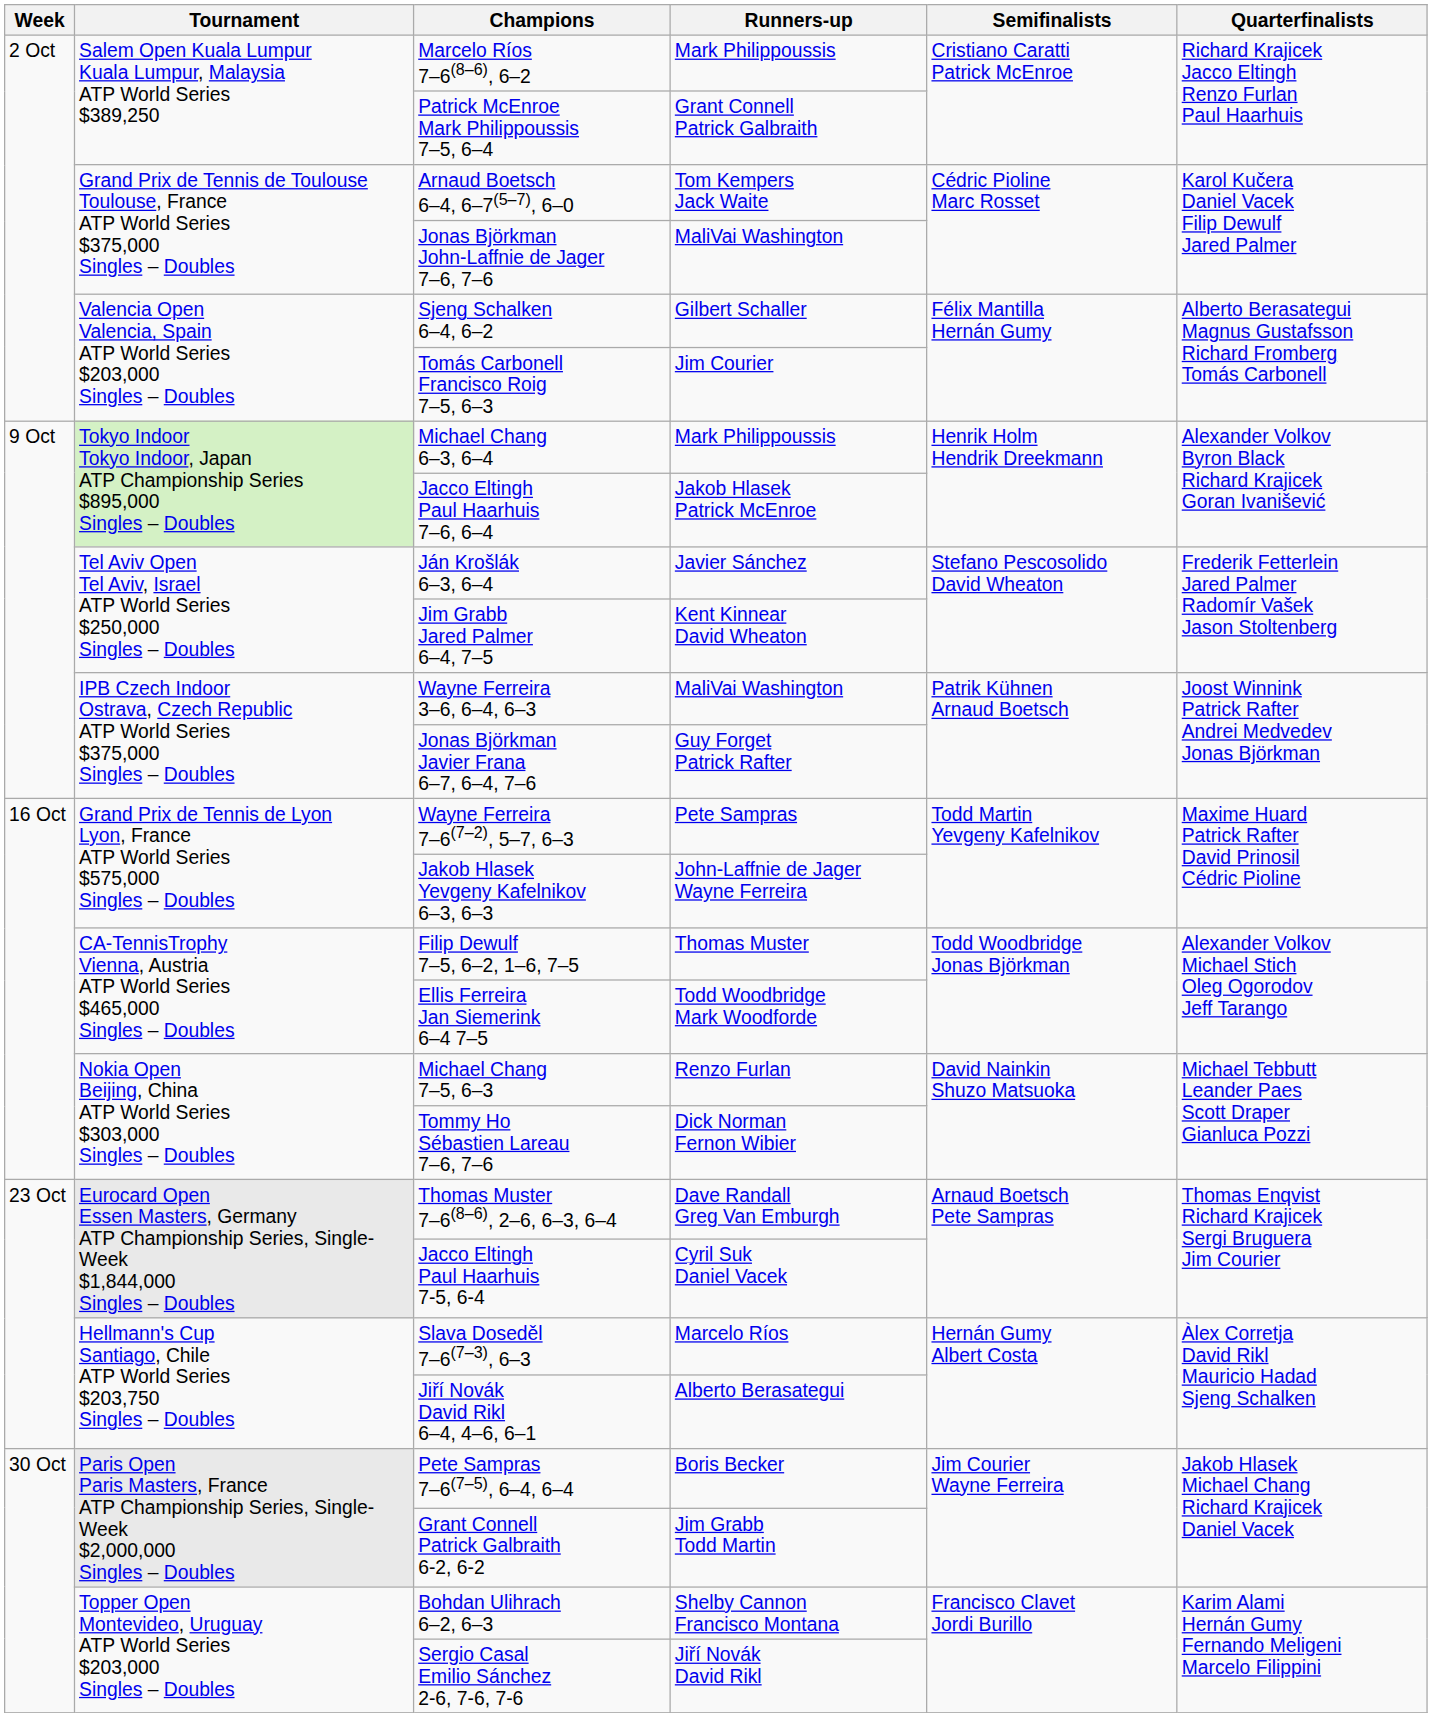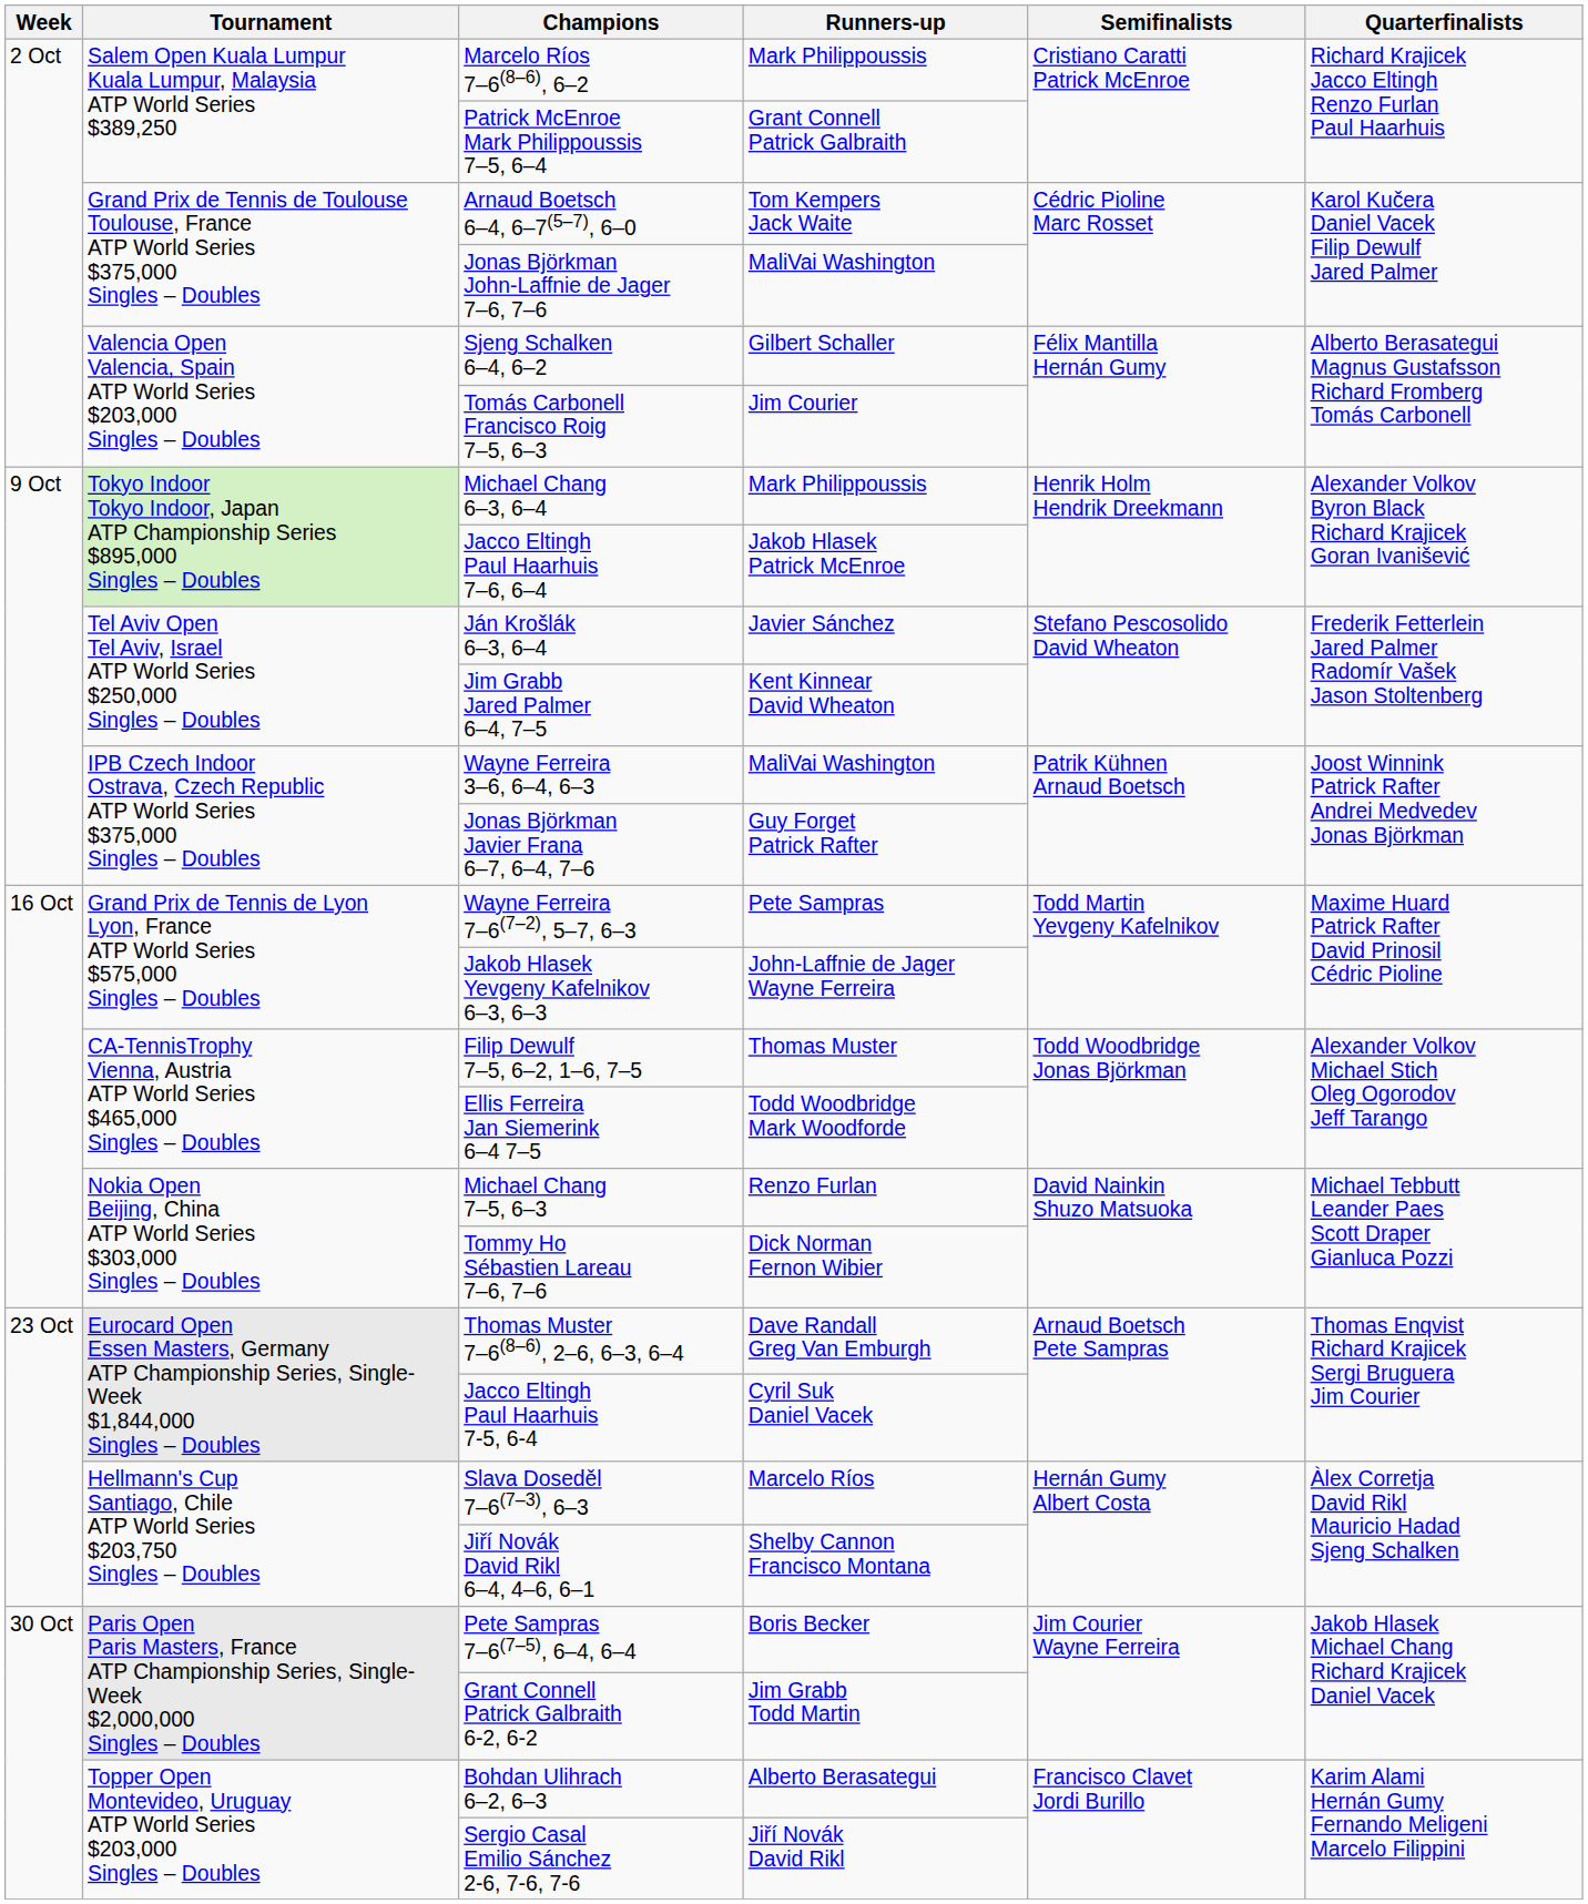 <table class=wikitable style=font-size:95%>
 <tr>
 <th style="width:48px;">Week</th>
 <th style="width:260px;">Tournament</th>
 <th style="width:195px;">Champions</th>
 <th style="width:195px;">Runners-up</th>
 <th style="width:190px;">Semifinalists</th>
 <th style="width:190px;">Quarterfinalists</th>
 </tr>
 <tr valign=top>
 <td rowspan=6>2 Oct</td>
 <td rowspan=2><a href='#'>Salem Open Kuala Lumpur</a> <br> <a href='#'>Kuala Lumpur</a>, <a href='#'>Malaysia</a><br>ATP World Series<br>$389,250</td>
 <td> <a href='#'>Marcelo Ríos</a><br> 7–6<sup>(8–6)</sup>, 6–2</td>
 <td> <a href='#'>Mark Philippoussis</a></td>
 <td rowspan=2> <a href='#'>Cristiano Caratti</a><br> <a href='#'>Patrick McEnroe</a></td>
 <td rowspan=2> <a href='#'>Richard Krajicek</a><br> <a href='#'>Jacco Eltingh</a><br> <a href='#'>Renzo Furlan</a><br> <a href='#'>Paul Haarhuis</a></td>
 </tr>
 <tr valign=top>
 <td> <a href='#'>Patrick McEnroe</a> <br>  <a href='#'>Mark Philippoussis</a><br> 7–5, 6–4</td>
 <td> <a href='#'>Grant Connell</a> <br>  <a href='#'>Patrick Galbraith</a></td>
 </tr>
 <tr valign=top>
 <td rowspan=2><a href='#'>Grand Prix de Tennis de Toulouse</a> <br> <a href='#'>Toulouse</a>, France<br>ATP World Series<br>$375,000<br><a href='#'>Singles</a> – <a href='#'>Doubles</a></td>
 <td> <a href='#'>Arnaud Boetsch</a><br> 6–4, 6–7<sup>(5–7)</sup>, 6–0</td>
 <td> <a href='#'>Tom Kempers</a> <br>  <a href='#'>Jack Waite</a></td>
 <td rowspan=2> <a href='#'>Cédric Pioline</a><br> <a href='#'>Marc Rosset</a></td>
 <td rowspan=2> <a href='#'>Karol Kučera</a><br> <a href='#'>Daniel Vacek</a><br> <a href='#'>Filip Dewulf</a><br> <a href='#'>Jared Palmer</a></td>
 </tr>
 <tr valign=top>
 <td> <a href='#'>Jonas Björkman</a> <br>  <a href='#'>John-Laffnie de Jager</a><br> 7–6, 7–6</td>
 <td> <a href='#'>MaliVai Washington</a></td>
 </tr>
 <tr valign=top>
 <td rowspan=2><a href='#'>Valencia Open</a> <br> <a href='#'>Valencia, Spain</a><br>ATP World Series<br>$203,000<br><a href='#'>Singles</a> – <a href='#'>Doubles</a></td>
 <td> <a href='#'>Sjeng Schalken</a><br> 6–4, 6–2</td>
 <td> <a href='#'>Gilbert Schaller</a></td>
 <td rowspan=2> <a href='#'>Félix Mantilla</a><br> <a href='#'>Hernán Gumy</a></td>
 <td rowspan=2> <a href='#'>Alberto Berasategui</a><br> <a href='#'>Magnus Gustafsson</a><br> <a href='#'>Richard Fromberg</a><br> <a href='#'>Tomás Carbonell</a></td>
 </tr>
 <tr valign=top>
 <td> <a href='#'>Tomás Carbonell</a> <br>  <a href='#'>Francisco Roig</a><br> 7–5, 6–3</td>
 <td> <a href='#'>Jim Courier</a></td>
 </tr>
 <tr valign=top>
 <td rowspan=6>9 Oct</td>
 <td bgcolor=#D4F1C5 rowspan=2><a href='#'>Tokyo Indoor</a> <br> <a href='#'>Tokyo Indoor</a>, Japan<br>ATP Championship Series<br>$895,000 <br> <a href='#'>Singles</a> – <a href='#'>Doubles</a></td>
 <td> <a href='#'>Michael Chang</a><br> 6–3, 6–4</td>
 <td> <a href='#'>Mark Philippoussis</a></td>
 <td rowspan=2> <a href='#'>Henrik Holm</a><br> <a href='#'>Hendrik Dreekmann</a></td>
 <td rowspan=2> <a href='#'>Alexander Volkov</a><br> <a href='#'>Byron Black</a><br> <a href='#'>Richard Krajicek</a><br> <a href='#'>Goran Ivanišević</a></td>
 </tr>
 <tr valign=top>
 <td> <a href='#'>Jacco Eltingh</a> <br>  <a href='#'>Paul Haarhuis</a><br> 7–6, 6–4</td>
 <td> <a href='#'>Jakob Hlasek</a> <br>  <a href='#'>Patrick McEnroe</a></td>
 </tr>
 <tr valign=top>
 <td rowspan=2><a href='#'>Tel Aviv Open</a> <br> <a href='#'>Tel Aviv</a>, <a href='#'>Israel</a><br>ATP World Series<br>$250,000<br><a href='#'>Singles</a> – <a href='#'>Doubles</a></td>
 <td> <a href='#'>Ján Krošlák</a><br> 6–3, 6–4</td>
 <td> <a href='#'>Javier Sánchez</a></td>
 <td rowspan=2> <a href='#'>Stefano Pescosolido</a><br> <a href='#'>David Wheaton</a></td>
 <td rowspan=2> <a href='#'>Frederik Fetterlein</a><br> <a href='#'>Jared Palmer</a><br> <a href='#'>Radomír Vašek</a><br> <a href='#'>Jason Stoltenberg</a></td>
 </tr>
 <tr valign=top>
 <td> <a href='#'>Jim Grabb</a> <br>  <a href='#'>Jared Palmer</a><br> 6–4, 7–5</td>
 <td> <a href='#'>Kent Kinnear</a> <br>  <a href='#'>David Wheaton</a></td>
 </tr>
 <tr valign=top>
 <td rowspan=2><a href='#'>IPB Czech Indoor</a> <br> <a href='#'>Ostrava</a>, <a href='#'>Czech Republic</a><br>ATP World Series<br>$375,000<br><a href='#'>Singles</a> – <a href='#'>Doubles</a></td>
 <td> <a href='#'>Wayne Ferreira</a><br> 3–6, 6–4, 6–3</td>
 <td> <a href='#'>MaliVai Washington</a></td>
 <td rowspan=2> <a href='#'>Patrik Kühnen</a><br> <a href='#'>Arnaud Boetsch</a></td>
 <td rowspan=2> <a href='#'>Joost Winnink</a><br> <a href='#'>Patrick Rafter</a><br> <a href='#'>Andrei Medvedev</a><br> <a href='#'>Jonas Björkman</a></td>
 </tr>
 <tr valign=top>
 <td> <a href='#'>Jonas Björkman</a> <br>  <a href='#'>Javier Frana</a><br> 6–7, 6–4, 7–6</td>
 <td> <a href='#'>Guy Forget</a> <br>  <a href='#'>Patrick Rafter</a></td>
 </tr>
 <tr valign=top>
 <td rowspan=6>16 Oct</td>
 <td rowspan=2><a href='#'>Grand Prix de Tennis de Lyon</a> <br> <a href='#'>Lyon</a>, France<br>ATP World Series<br>$575,000<br><a href='#'>Singles</a> – <a href='#'>Doubles</a></td>
 <td> <a href='#'>Wayne Ferreira</a><br> 7–6<sup>(7–2)</sup>, 5–7, 6–3</td>
 <td> <a href='#'>Pete Sampras</a></td>
 <td rowspan=2> <a href='#'>Todd Martin</a><br> <a href='#'>Yevgeny Kafelnikov</a></td>
 <td rowspan=2> <a href='#'>Maxime Huard</a><br> <a href='#'>Patrick Rafter</a><br> <a href='#'>David Prinosil</a><br> <a href='#'>Cédric Pioline</a></td>
 </tr>
 <tr valign=top>
 <td> <a href='#'>Jakob Hlasek</a> <br>  <a href='#'>Yevgeny Kafelnikov</a><br> 6–3, 6–3</td>
 <td> <a href='#'>John-Laffnie de Jager</a> <br>  <a href='#'>Wayne Ferreira</a></td>
 </tr>
 <tr valign=top>
 <td rowspan=2><a href='#'>CA-TennisTrophy</a> <br> <a href='#'>Vienna</a>, Austria<br>ATP World Series<br>$465,000<br><a href='#'>Singles</a> – <a href='#'>Doubles</a></td>
 <td> <a href='#'>Filip Dewulf</a><br> 7–5, 6–2, 1–6, 7–5</td>
 <td> <a href='#'>Thomas Muster</a></td>
 <td rowspan=2> <a href='#'>Todd Woodbridge</a><br> <a href='#'>Jonas Björkman</a></td>
 <td rowspan=2> <a href='#'>Alexander Volkov</a><br> <a href='#'>Michael Stich</a><br> <a href='#'>Oleg Ogorodov</a><br> <a href='#'>Jeff Tarango</a></td>
 </tr>
 <tr valign=top>
 <td> <a href='#'>Ellis Ferreira</a> <br>  <a href='#'>Jan Siemerink</a><br> 6–4 7–5</td>
 <td> <a href='#'>Todd Woodbridge</a> <br>  <a href='#'>Mark Woodforde</a></td>
 </tr>
 <tr valign=top>
 <td rowspan=2><a href='#'>Nokia Open</a> <br> <a href='#'>Beijing</a>, China<br>ATP World Series<br>$303,000<br><a href='#'>Singles</a> – <a href='#'>Doubles</a></td>
 <td> <a href='#'>Michael Chang</a><br> 7–5, 6–3</td>
 <td> <a href='#'>Renzo Furlan</a></td>
 <td rowspan=2> <a href='#'>David Nainkin</a><br> <a href='#'>Shuzo Matsuoka</a></td>
 <td rowspan=2> <a href='#'>Michael Tebbutt</a><br> <a href='#'>Leander Paes</a><br> <a href='#'>Scott Draper</a><br> <a href='#'>Gianluca Pozzi</a></td>
 </tr>
 <tr valign=top>
 <td> <a href='#'>Tommy Ho</a> <br>  <a href='#'>Sébastien Lareau</a><br> 7–6, 7–6</td>
 <td> <a href='#'>Dick Norman</a> <br>  <a href='#'>Fernon Wibier</a></td>
 </tr>
 <tr valign=top>
 <td rowspan=4>23 Oct</td>
 <td bgcolor=#E9E9E9 rowspan=2><a href='#'>Eurocard Open</a> <br> <a href='#'>Essen Masters</a>, Germany<br>ATP Championship Series, Single-Week<br>$1,844,000<br><a href='#'>Singles</a> – <a href='#'>Doubles</a></td>
 <td> <a href='#'>Thomas Muster</a><br> 7–6<sup>(8–6)</sup>, 2–6, 6–3, 6–4</td>
 <td> <a href='#'>Dave Randall</a> <br>  <a href='#'>Greg Van Emburgh</a></td>
 <td rowspan=2> <a href='#'>Arnaud Boetsch</a><br> <a href='#'>Pete Sampras</a></td>
 <td rowspan=2> <a href='#'>Thomas Enqvist</a><br> <a href='#'>Richard Krajicek</a><br> <a href='#'>Sergi Bruguera</a><br> <a href='#'>Jim Courier</a></td>
 </tr>
 <tr valign=top>
 <td> <a href='#'>Jacco Eltingh</a> <br>  <a href='#'>Paul Haarhuis</a><br> 7-5, 6-4</td>
 <td> <a href='#'>Cyril Suk</a> <br>  <a href='#'>Daniel Vacek</a></td>
 </tr>
 <tr valign=top>
 <td rowspan=2><a href='#'>Hellmann's Cup</a> <br>  <a href='#'>Santiago</a>, Chile<br>ATP World Series<br>$203,750<br><a href='#'>Singles</a> – <a href='#'>Doubles</a></td>
 <td> <a href='#'>Slava Doseděl</a><br> 7–6<sup>(7–3)</sup>, 6–3</td>
 <td> <a href='#'>Marcelo Ríos</a></td>
 <td rowspan=2> <a href='#'>Hernán Gumy</a><br> <a href='#'>Albert Costa</a></td>
 <td rowspan=2> <a href='#'>Àlex Corretja</a><br> <a href='#'>David Rikl</a><br> <a href='#'>Mauricio Hadad</a><br> <a href='#'>Sjeng Schalken</a></td>
 </tr>
 <tr valign=top>
 <td> <a href='#'>Jiří Novák</a> <br>  <a href='#'>David Rikl</a><br> 6–4, 4–6, 6–1</td>
-<td> <a href='#'>Alberto Berasategui</a></td>
+<td> <a href='#'>Shelby Cannon</a> <br>  <a href='#'>Francisco Montana</a></td>
 </tr>
 <tr valign=top>
 <td rowspan=4>30 Oct</td>
 <td bgcolor=#E9E9E9 rowspan=2><a href='#'>Paris Open</a> <br> <a href='#'>Paris Masters</a>, France<br>ATP Championship Series, Single-Week<br>$2,000,000<br><a href='#'>Singles</a> – <a href='#'>Doubles</a></td>
 <td> <a href='#'>Pete Sampras</a><br> 7–6<sup>(7–5)</sup>, 6–4, 6–4</td>
 <td> <a href='#'>Boris Becker</a></td>
 <td rowspan=2> <a href='#'>Jim Courier</a><br> <a href='#'>Wayne Ferreira</a></td>
 <td rowspan=2> <a href='#'>Jakob Hlasek</a><br> <a href='#'>Michael Chang</a><br> <a href='#'>Richard Krajicek</a><br> <a href='#'>Daniel Vacek</a></td>
 </tr>
 <tr valign=top>
 <td> <a href='#'>Grant Connell</a> <br>  <a href='#'>Patrick Galbraith</a><br> 6-2, 6-2</td>
 <td> <a href='#'>Jim Grabb</a> <br>  <a href='#'>Todd Martin</a></td>
 </tr>
 <tr valign=top>
 <td rowspan=2><a href='#'>Topper Open</a> <br> <a href='#'>Montevideo</a>, <a href='#'>Uruguay</a><br>ATP World Series<br>$203,000<br><a href='#'>Singles</a> – <a href='#'>Doubles</a></td>
 <td> <a href='#'>Bohdan Ulihrach</a><br> 6–2, 6–3</td>
-<td> <a href='#'>Shelby Cannon</a> <br>  <a href='#'>Francisco Montana</a></td>
+<td> <a href='#'>Alberto Berasategui</a></td>
 <td rowspan=2> <a href='#'>Francisco Clavet</a><br> <a href='#'>Jordi Burillo</a></td>
 <td rowspan=2> <a href='#'>Karim Alami</a><br> <a href='#'>Hernán Gumy</a><br> <a href='#'>Fernando Meligeni</a><br> <a href='#'>Marcelo Filippini</a></td>
 </tr>
 <tr valign=top>
 <td> <a href='#'>Sergio Casal</a> <br>  <a href='#'>Emilio Sánchez</a><br> 2-6, 7-6, 7-6</td>
 <td> <a href='#'>Jiří Novák</a> <br>  <a href='#'>David Rikl</a></td>
 </tr>
 </table>
